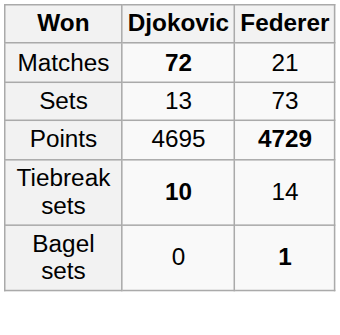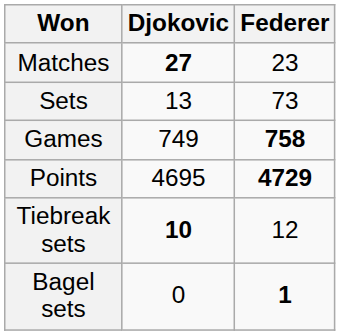 <table class=wikitable style="width:35%; vertical-align:top; text-align:center;">
 <tr>
 <th>Won</th>
 <th>Djokovic</th>
 <th>Federer</th>
 </tr>
 <tr>
 <td style="background:#F2F2F2;">Matches</td>
-<td><strong>72</strong></td>
-<td>21</td>
+<td><strong>27</strong></td>
+<td>23</td>
 </tr>
 <tr>
 <td style="background:#F2F2F2;">Sets</td>
 <td>13</td>
 <td>73</td>
+</tr>
+<tr>
+<td style="background:#F2F2F2;">Games</td>
+<td>749</td>
+<td><strong>758</strong></td>
 </tr>
 <tr>
 <td style="background:#F2F2F2;">Points</td>
 <td>4695</td>
 <td><strong>4729</strong></td>
 </tr>
 <tr>
 <td style="background:#F2F2F2;">Tiebreak sets</td>
 <td><strong>10</strong></td>
-<td>14</td>
+<td>12</td>
 </tr>
 <tr>
 <td style="background:#F2F2F2;">Bagel sets</td>
 <td>0</td>
 <td><strong>1</strong></td>
 </tr>
 </table>
